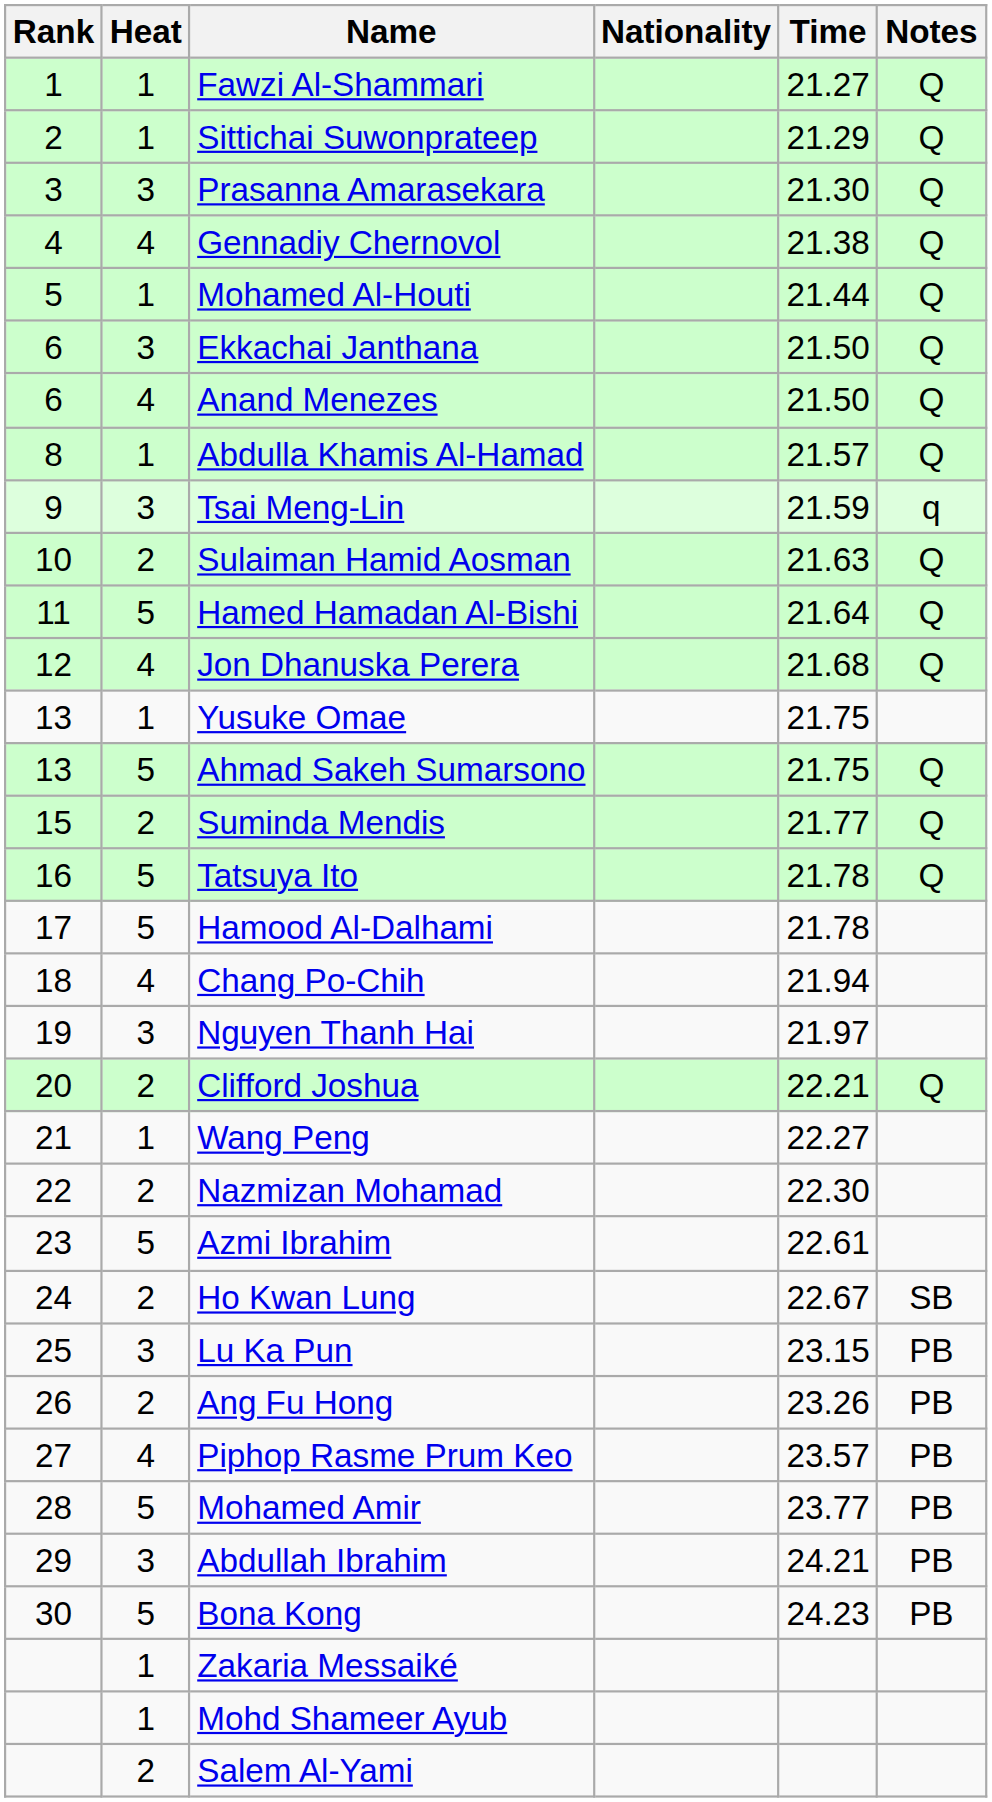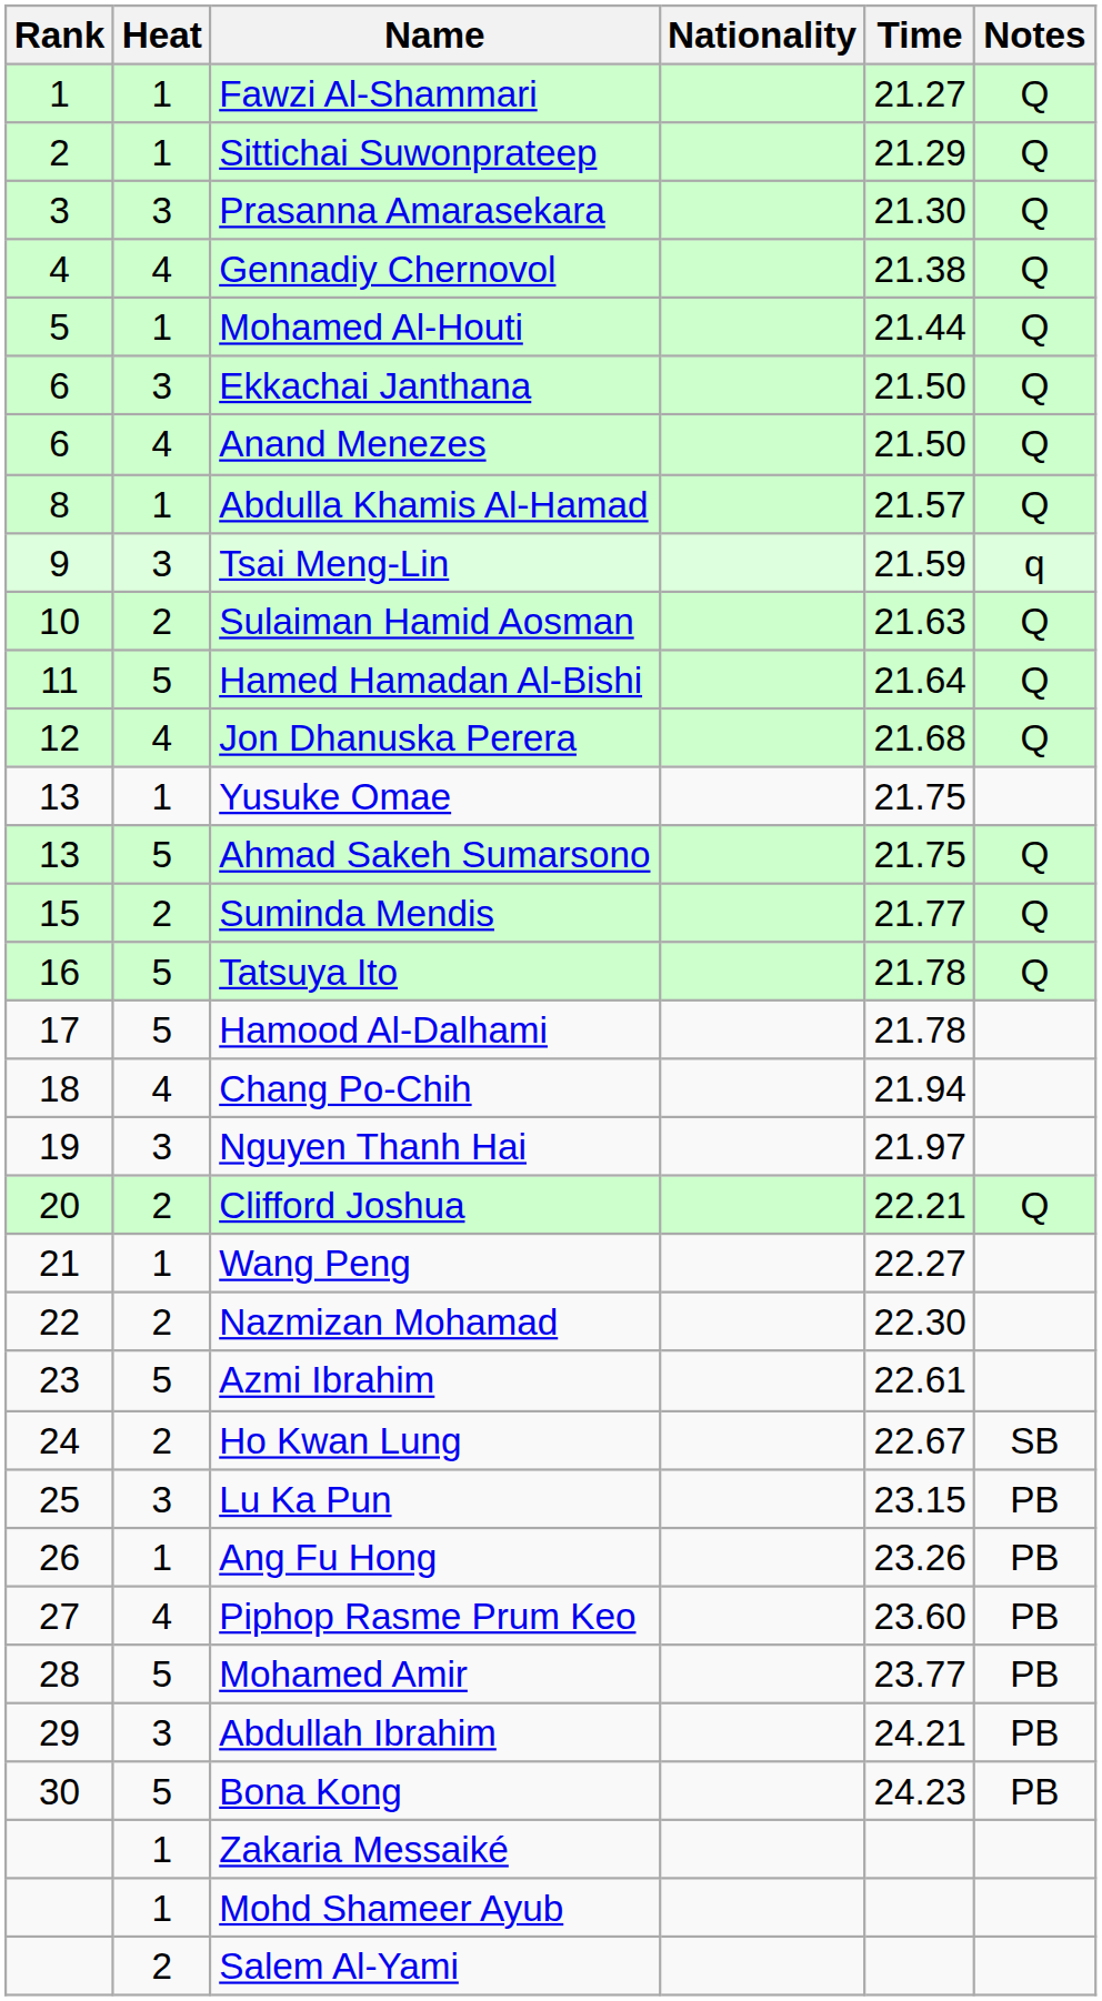 <table class="wikitable sortable" style="text-align:center; font-size:95%">
 <tr>
 <th>Rank</th>
 <th>Heat</th>
 <th>Name</th>
 <th>Nationality</th>
 <th>Time</th>
 <th>Notes</th>
 </tr>
 <tr bgcolor=ccffcc>
 <td>1</td>
 <td>1</td>
 <td align=left><a href='#'>Fawzi Al-Shammari</a></td>
 <td align=left></td>
 <td>21.27</td>
 <td>Q</td>
 </tr>
 <tr bgcolor=ccffcc>
 <td>2</td>
 <td>1</td>
 <td align=left><a href='#'>Sittichai Suwonprateep</a></td>
 <td align=left></td>
 <td>21.29</td>
 <td>Q</td>
 </tr>
 <tr bgcolor=ccffcc>
 <td>3</td>
 <td>3</td>
 <td align=left><a href='#'>Prasanna Amarasekara</a></td>
 <td align=left></td>
 <td>21.30</td>
 <td>Q</td>
 </tr>
 <tr bgcolor=ccffcc>
 <td>4</td>
 <td>4</td>
 <td align=left><a href='#'>Gennadiy Chernovol</a></td>
 <td align=left></td>
 <td>21.38</td>
 <td>Q</td>
 </tr>
 <tr bgcolor=ccffcc>
 <td>5</td>
 <td>1</td>
 <td align=left><a href='#'>Mohamed Al-Houti</a></td>
 <td align=left></td>
 <td>21.44</td>
 <td>Q</td>
 </tr>
 <tr bgcolor=ccffcc>
 <td>6</td>
 <td>3</td>
 <td align=left><a href='#'>Ekkachai Janthana</a></td>
 <td align=left></td>
 <td>21.50</td>
 <td>Q</td>
 </tr>
 <tr bgcolor=ccffcc>
 <td>6</td>
 <td>4</td>
 <td align=left><a href='#'>Anand Menezes</a></td>
 <td align=left></td>
 <td>21.50</td>
 <td>Q</td>
 </tr>
 <tr bgcolor=ccffcc>
 <td>8</td>
 <td>1</td>
 <td align=left><a href='#'>Abdulla Khamis Al-Hamad</a></td>
 <td align=left></td>
 <td>21.57</td>
 <td>Q</td>
 </tr>
 <tr bgcolor=ddffdd>
 <td>9</td>
 <td>3</td>
 <td align=left><a href='#'>Tsai Meng-Lin</a></td>
 <td align=left></td>
 <td>21.59</td>
 <td>q</td>
 </tr>
 <tr bgcolor=ccffcc>
 <td>10</td>
 <td>2</td>
 <td align=left><a href='#'>Sulaiman Hamid Aosman</a></td>
 <td align=left></td>
 <td>21.63</td>
 <td>Q</td>
 </tr>
 <tr bgcolor=ccffcc>
 <td>11</td>
 <td>5</td>
 <td align=left><a href='#'>Hamed Hamadan Al-Bishi</a></td>
 <td align=left></td>
 <td>21.64</td>
 <td>Q</td>
 </tr>
 <tr bgcolor=ccffcc>
 <td>12</td>
 <td>4</td>
 <td align=left><a href='#'>Jon Dhanuska Perera</a></td>
 <td align=left></td>
 <td>21.68</td>
 <td>Q</td>
 </tr>
 <tr>
 <td>13</td>
 <td>1</td>
 <td align=left><a href='#'>Yusuke Omae</a></td>
 <td align=left></td>
 <td>21.75</td>
 <td></td>
 </tr>
 <tr bgcolor=ccffcc>
 <td>13</td>
 <td>5</td>
 <td align=left><a href='#'>Ahmad Sakeh Sumarsono</a></td>
 <td align=left></td>
 <td>21.75</td>
 <td>Q</td>
 </tr>
 <tr bgcolor=ccffcc>
 <td>15</td>
 <td>2</td>
 <td align=left><a href='#'>Suminda Mendis</a></td>
 <td align=left></td>
 <td>21.77</td>
 <td>Q</td>
 </tr>
 <tr bgcolor=ccffcc>
 <td>16</td>
 <td>5</td>
 <td align=left><a href='#'>Tatsuya Ito</a></td>
 <td align=left></td>
 <td>21.78</td>
 <td>Q</td>
 </tr>
 <tr>
 <td>17</td>
 <td>5</td>
 <td align=left><a href='#'>Hamood Al-Dalhami</a></td>
 <td align=left></td>
 <td>21.78</td>
 <td></td>
 </tr>
 <tr>
 <td>18</td>
 <td>4</td>
 <td align=left><a href='#'>Chang Po-Chih</a></td>
 <td align=left></td>
 <td>21.94</td>
 <td></td>
 </tr>
 <tr>
 <td>19</td>
 <td>3</td>
 <td align=left><a href='#'>Nguyen Thanh Hai</a></td>
 <td align=left></td>
 <td>21.97</td>
 <td></td>
 </tr>
 <tr bgcolor=ccffcc>
 <td>20</td>
 <td>2</td>
 <td align=left><a href='#'>Clifford Joshua</a></td>
 <td align=left></td>
 <td>22.21</td>
 <td>Q</td>
 </tr>
 <tr>
 <td>21</td>
 <td>1</td>
 <td align=left><a href='#'>Wang Peng</a></td>
 <td align=left></td>
 <td>22.27</td>
 <td></td>
 </tr>
 <tr>
 <td>22</td>
 <td>2</td>
 <td align=left><a href='#'>Nazmizan Mohamad</a></td>
 <td align=left></td>
 <td>22.30</td>
 <td></td>
 </tr>
 <tr>
 <td>23</td>
 <td>5</td>
 <td align=left><a href='#'>Azmi Ibrahim</a></td>
 <td align=left></td>
 <td>22.61</td>
 <td></td>
 </tr>
 <tr>
 <td>24</td>
 <td>2</td>
 <td align=left><a href='#'>Ho Kwan Lung</a></td>
 <td align=left></td>
 <td>22.67</td>
 <td>SB</td>
 </tr>
 <tr>
 <td>25</td>
 <td>3</td>
 <td align=left><a href='#'>Lu Ka Pun</a></td>
 <td align=left></td>
 <td>23.15</td>
 <td>PB</td>
 </tr>
 <tr>
 <td>26</td>
-<td>2</td>
+<td>1</td>
 <td align=left><a href='#'>Ang Fu Hong</a></td>
 <td align=left></td>
 <td>23.26</td>
 <td>PB</td>
 </tr>
 <tr>
 <td>27</td>
 <td>4</td>
 <td align=left><a href='#'>Piphop Rasme Prum Keo</a></td>
 <td align=left></td>
-<td>23.57</td>
+<td>23.60</td>
 <td>PB</td>
 </tr>
 <tr>
 <td>28</td>
 <td>5</td>
 <td align=left><a href='#'>Mohamed Amir</a></td>
 <td align=left></td>
 <td>23.77</td>
 <td>PB</td>
 </tr>
 <tr>
 <td>29</td>
 <td>3</td>
 <td align=left><a href='#'>Abdullah Ibrahim</a></td>
 <td align=left></td>
 <td>24.21</td>
 <td>PB</td>
 </tr>
 <tr>
 <td>30</td>
 <td>5</td>
 <td align=left><a href='#'>Bona Kong</a></td>
 <td align=left></td>
 <td>24.23</td>
 <td>PB</td>
 </tr>
 <tr>
 <td></td>
 <td>1</td>
 <td align=left><a href='#'>Zakaria Messaiké</a></td>
 <td align=left></td>
 <td></td>
 <td></td>
 </tr>
 <tr>
 <td></td>
 <td>1</td>
 <td align=left><a href='#'>Mohd Shameer Ayub</a></td>
 <td align=left></td>
 <td></td>
 <td></td>
 </tr>
 <tr>
 <td></td>
 <td>2</td>
 <td align=left><a href='#'>Salem Al-Yami</a></td>
 <td align=left></td>
 <td></td>
 <td></td>
 </tr>
 </table>
